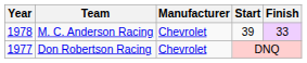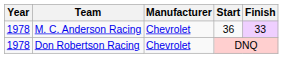 <table class="wikitable" style="font-size: 90%;">
 <tr>
 <th>Year</th>
 <th>Team</th>
 <th>Manufacturer</th>
 <th>Start</th>
 <th>Finish</th>
 </tr>
 <tr>
 <td><a href='#'>1978</a></td>
 <td><a href='#'>M. C. Anderson Racing</a></td>
 <td><a href='#'>Chevrolet</a></td>
-<td align=center>39</td>
+<td align=center>36</td>
 <td align=center style="background:#EFCFFF;">33</td>
 </tr>
 <tr>
-<td><a href='#'>1977</a></td>
+<td><a href='#'>1978</a></td>
 <td><a href='#'>Don Robertson Racing</a></td>
 <td><a href='#'>Chevrolet</a></td>
 <td align=center colspan=2 style="background:#FFCFCF;">DNQ</td>
 </tr>
 </table>
